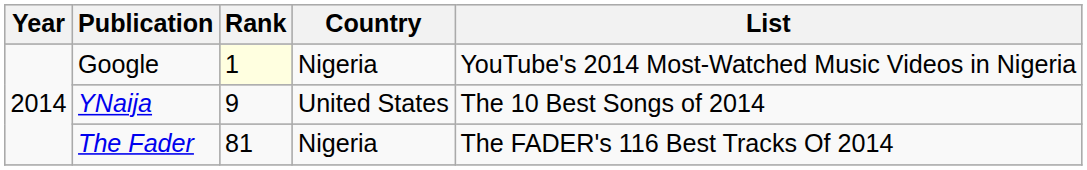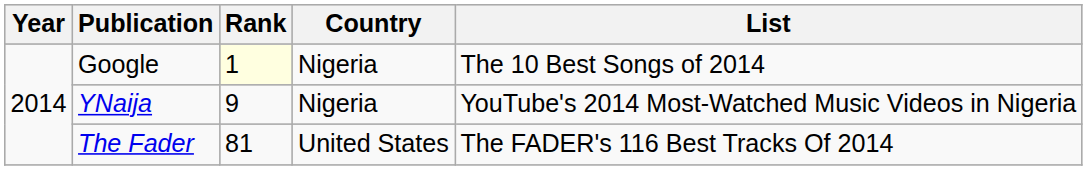 <table class="wikitable">
 <tr>
 <th>Year</th>
 <th>Publication</th>
 <th>Rank</th>
 <th>Country</th>
 <th>List</th>
 </tr>
 <tr>
 <td rowspan="3">2014</td>
 <td>Google</td>
 <td style="background: lightyellow;">1</td>
 <td>Nigeria</td>
-<td>YouTube's 2014 Most-Watched Music Videos in Nigeria</td>
+<td>The 10 Best Songs of 2014</td>
 </tr>
 <tr>
 <td><em><a href='#'>YNaija</a></em></td>
 <td>9</td>
-<td>United States</td>
-<td>The 10 Best Songs of 2014</td>
+<td>Nigeria</td>
+<td>YouTube's 2014 Most-Watched Music Videos in Nigeria</td>
 </tr>
 <tr>
 <td><em><a href='#'>The Fader</a></em></td>
 <td>81</td>
-<td>Nigeria</td>
+<td>United States</td>
 <td>The FADER's 116 Best Tracks Of 2014</td>
 </tr>
 </table>
